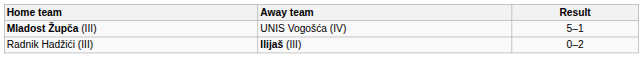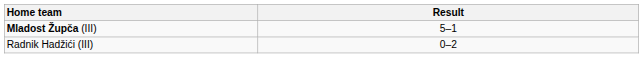 <table class="wikitable" style="width:50%">
 <tr>
 <th style="width:40%; text-align:left">Home team</th>
-<th style="width:40%; text-align:left">Away team</th>
 <th>Result</th>
 </tr>
 <tr>
 <td><strong>Mladost Župča</strong> (III)</td>
-<td>UNIS Vogošća (IV)</td>
 <td style="text-align:center">5–1</td>
 </tr>
 <tr>
 <td>Radnik Hadžići (III)</td>
-<td><strong>Ilijaš</strong> (III)</td>
 <td style="text-align:center">0–2</td>
 </tr>
 </table>
